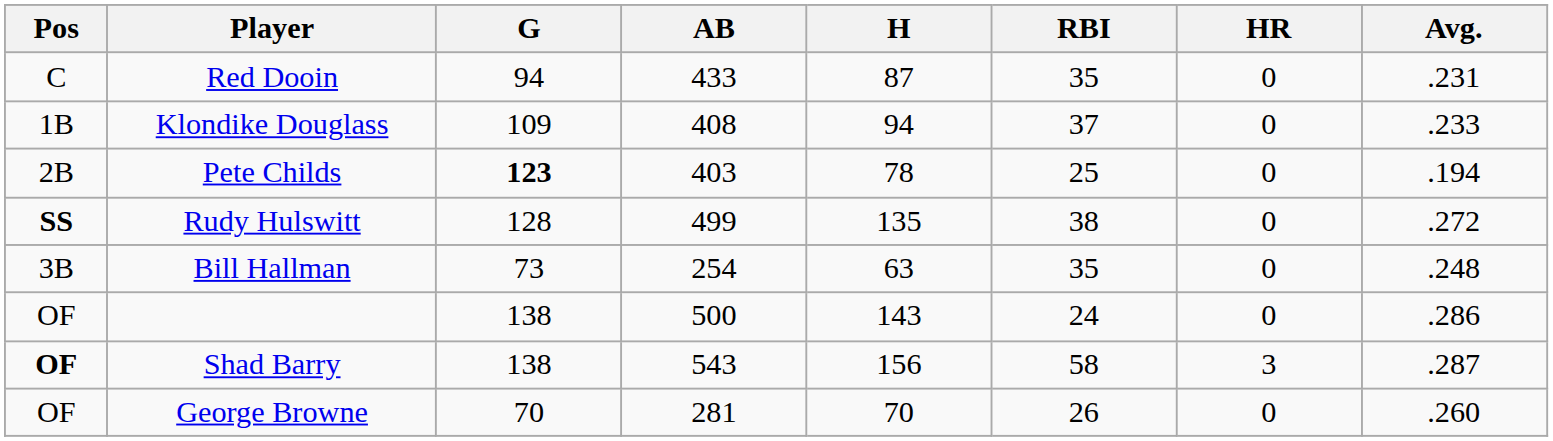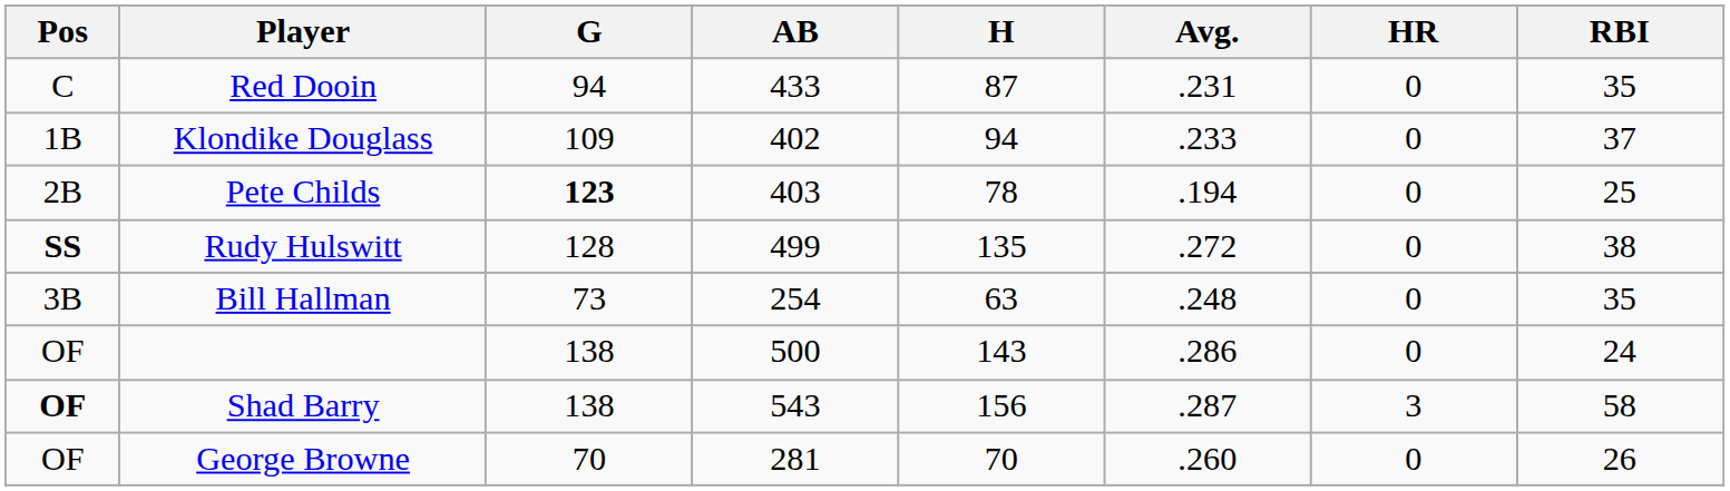 <table class="wikitable sortable">
 <tr>
 <th bgcolor="#DDDDFF" width="5%">Pos</th>
 <th bgcolor="#DDDDFF" width="16%">Player</th>
 <th bgcolor="#DDDDFF" width="9%">G</th>
 <th bgcolor="#DDDDFF" width="9%">AB</th>
 <th bgcolor="#DDDDFF" width="9%">H</th>
+<th bgcolor="#DDDDFF" width="9%">Avg.</th>
+<th bgcolor="#DDDDFF" width="9%">HR</th>
 <th bgcolor="#DDDDFF" width="9%">RBI</th>
-<th bgcolor="#DDDDFF" width="9%">HR</th>
-<th bgcolor="#DDDDFF" width="9%">Avg.</th>
 </tr>
 <tr align="center">
 <td>C</td>
 <td><a href='#'>Red Dooin</a></td>
 <td>94</td>
 <td>433</td>
 <td>87</td>
+<td>.231</td>
+<td>0</td>
 <td>35</td>
-<td>0</td>
-<td>.231</td>
 </tr>
 <tr align=center>
 <td>1B</td>
 <td><a href='#'>Klondike Douglass</a></td>
 <td>109</td>
-<td>408</td>
+<td>402</td>
 <td>94</td>
+<td>.233</td>
+<td>0</td>
 <td>37</td>
-<td>0</td>
-<td>.233</td>
 </tr>
 <tr align=center>
 <td>2B</td>
 <td><a href='#'>Pete Childs</a></td>
 <td><strong>123</strong></td>
 <td>403</td>
 <td>78</td>
+<td>.194</td>
+<td>0</td>
 <td>25</td>
-<td>0</td>
-<td>.194</td>
 </tr>
 <tr align=center>
 <td><strong>SS</strong></td>
 <td><a href='#'>Rudy Hulswitt</a></td>
 <td>128</td>
 <td>499</td>
 <td>135</td>
+<td>.272</td>
+<td>0</td>
 <td>38</td>
-<td>0</td>
-<td>.272</td>
 </tr>
 <tr align=center>
 <td>3B</td>
 <td><a href='#'>Bill Hallman</a></td>
 <td>73</td>
 <td>254</td>
 <td>63</td>
+<td>.248</td>
+<td>0</td>
 <td>35</td>
-<td>0</td>
-<td>.248</td>
 </tr>
 <tr align=center>
 <td>OF</td>
 <td></td>
 <td>138</td>
 <td>500</td>
 <td>143</td>
+<td>.286</td>
+<td>0</td>
 <td>24</td>
-<td>0</td>
-<td>.286</td>
 </tr>
 <tr align="center">
 <td><strong>OF</strong></td>
 <td><a href='#'>Shad Barry</a></td>
 <td>138</td>
 <td>543</td>
 <td>156</td>
+<td>.287</td>
+<td>3</td>
 <td>58</td>
-<td>3</td>
-<td>.287</td>
 </tr>
 <tr align=center>
 <td>OF</td>
 <td><a href='#'>George Browne</a></td>
 <td>70</td>
 <td>281</td>
 <td>70</td>
+<td>.260</td>
+<td>0</td>
 <td>26</td>
-<td>0</td>
-<td>.260</td>
 </tr>
 </table>
